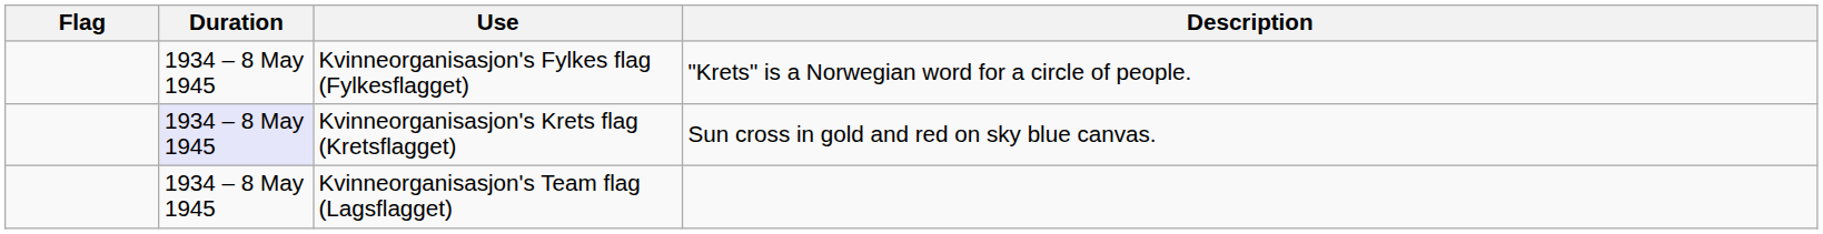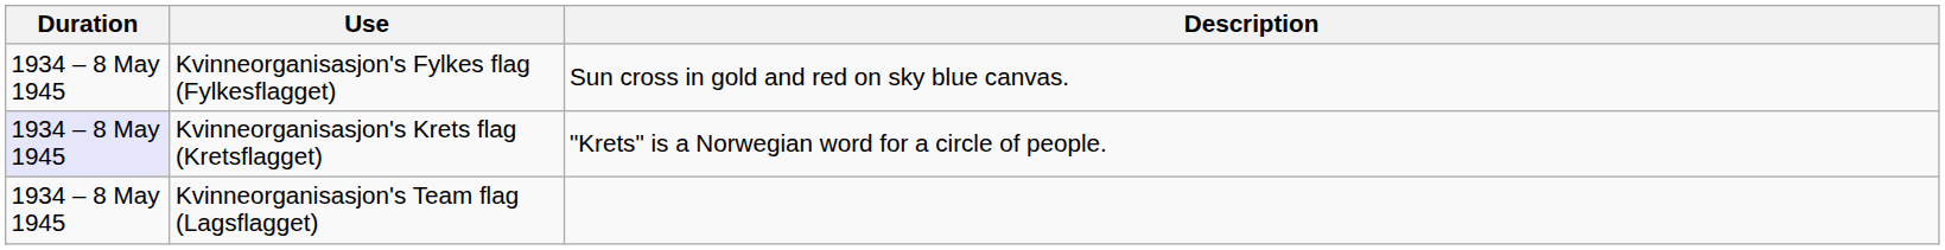 <table class="wikitable" width="100%">
 <tr>
-<th style="width:100px;">Flag</th>
 <th style="width:100px;">Duration</th>
 <th style="width:250px;">Use</th>
 <th style="min-width:250px">Description</th>
 </tr>
 <tr>
-<td></td>
 <td>1934 – 8 May 1945</td>
 <td>Kvinneorganisasjon's Fylkes flag (Fylkesflagget)</td>
+<td>Sun cross in gold and red on sky blue canvas.</td>
+</tr>
+<tr>
+<td style="background: lavender;">1934 – 8 May 1945</td>
+<td>Kvinneorganisasjon's Krets flag (Kretsflagget)</td>
 <td>"Krets" is a Norwegian word for a circle of people.</td>
 </tr>
 <tr>
-<td></td>
-<td style="background: lavender;">1934 – 8 May 1945</td>
-<td>Kvinneorganisasjon's Krets flag (Kretsflagget)</td>
-<td>Sun cross in gold and red on sky blue canvas.</td>
-</tr>
-<tr>
-<td></td>
 <td>1934 – 8 May 1945</td>
 <td>Kvinneorganisasjon's Team flag (Lagsflagget)</td>
 <td></td>
 </tr>
 </table>
